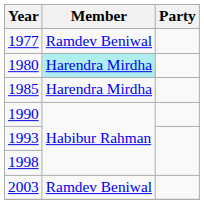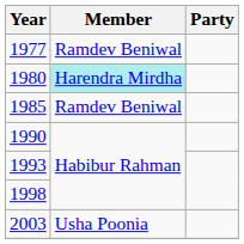 <table class="wikitable sortable">
 <tr>
 <th>Year</th>
 <th>Member</th>
 <th colspan=2>Party</th>
 </tr>
 <tr>
 <td><a href='#'>1977</a></td>
 <td><a href='#'>Ramdev Beniwal</a></td>
 <td></td>
 </tr>
 <tr>
 <td><a href='#'>1980</a></td>
 <td style="background: paleturquoise;"><a href='#'>Harendra Mirdha</a></td>
 </tr>
 <tr>
 <td><a href='#'>1985</a></td>
-<td><a href='#'>Harendra Mirdha</a></td>
+<td><a href='#'>Ramdev Beniwal</a></td>
 <td></td>
 </tr>
 <tr>
 <td><a href='#'>1990</a></td>
 <td rowspan=3><a href='#'>Habibur Rahman</a></td>
 <td></td>
 </tr>
 <tr>
 <td><a href='#'>1993</a></td>
 </tr>
 <tr>
 <td><a href='#'>1998</a></td>
 </tr>
 <tr>
 <td><a href='#'>2003</a></td>
-<td><a href='#'>Ramdev Beniwal</a></td>
+<td><a href='#'>Usha Poonia</a></td>
 <td></td>
 </tr>
 <tr>
 </tr>
 </table>
